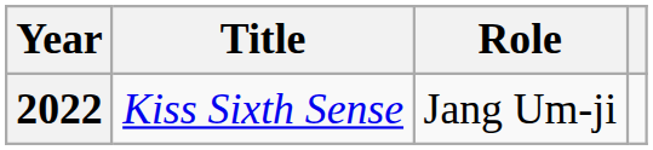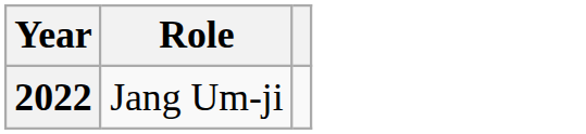 <table class="wikitable sortable plainrowheaders">
 <tr>
 <th scope="col">Year</th>
-<th scope="col">Title</th>
 <th scope="col">Role</th>
 <th scope="col" class="unsortable"></th>
 </tr>
 <tr>
 <th scope="row">2022</th>
-<td><em><a href='#'>Kiss Sixth Sense</a></em></td>
 <td>Jang Um-ji</td>
 <td></td>
 </tr>
 </table>
